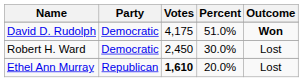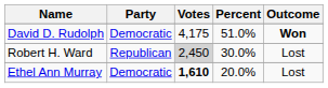 <table class=wikitable style="text-align:center">
 <tr>
 <th>Name</th>
 <th>Party</th>
 <th>Votes</th>
 <th>Percent</th>
 <th>Outcome</th>
 </tr>
 <tr>
 </tr>
 <tr>
 <td align=left><a href='#'>David D. Rudolph</a></td>
 <td><a href='#'>Democratic</a></td>
 <td>4,175</td>
 <td>51.0%</td>
 <td><strong>Won</strong></td>
 </tr>
 <tr>
 </tr>
 <tr>
 <td align=left>Robert H. Ward</td>
-<td><a href='#'>Democratic</a></td>
-<td>2,450</td>
+<td><a href='#'>Republican</a></td>
+<td style="background: lightgrey;">2,450</td>
 <td>30.0%</td>
 <td>Lost</td>
 </tr>
 <tr>
 </tr>
 <tr>
 <td align=left><a href='#'>Ethel Ann Murray</a></td>
-<td><a href='#'>Republican</a></td>
+<td><a href='#'>Democratic</a></td>
 <td><strong>1,610</strong></td>
 <td>20.0%</td>
 <td>Lost</td>
 </tr>
 </table>
